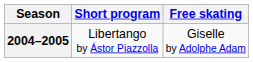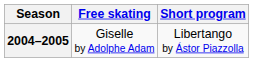 <table class=wikitable style=text-align:center>
 <tr>
 <th>Season</th>
+<th><a href='#'>Free skating</a></th>
 <th><a href='#'>Short program</a></th>
-<th><a href='#'>Free skating</a></th>
 </tr>
 <tr>
 <th>2004–2005 <br> </th>
+<td>Giselle <br><small> by <a href='#'>Adolphe Adam</a> </small></td>
 <td>Libertango <br><small> by <a href='#'>Ástor Piazzolla</a> </small></td>
-<td>Giselle <br><small> by <a href='#'>Adolphe Adam</a> </small></td>
 </tr>
 </table>
